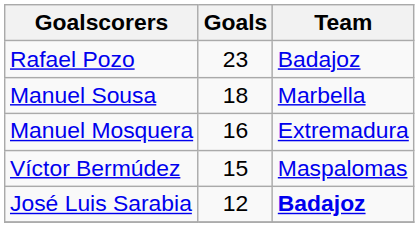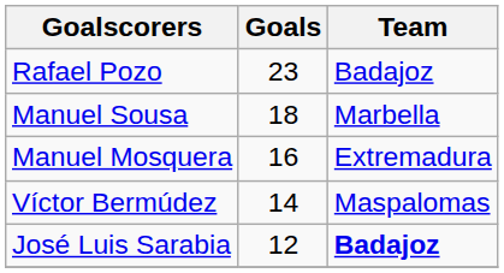 <table class="wikitable sortable">
 <tr>
 <th>Goalscorers</th>
 <th>Goals</th>
 <th>Team</th>
 </tr>
 <tr>
 <td> <a href='#'>Rafael Pozo</a></td>
 <td style="text-align:center;">23</td>
 <td><a href='#'>Badajoz</a></td>
 </tr>
 <tr>
 <td> <a href='#'>Manuel Sousa</a></td>
 <td style="text-align:center;">18</td>
 <td><a href='#'>Marbella</a></td>
 </tr>
 <tr>
 <td> <a href='#'>Manuel Mosquera</a></td>
 <td style="text-align:center;">16</td>
 <td><a href='#'>Extremadura</a></td>
 </tr>
 <tr>
 <td> <a href='#'>Víctor Bermúdez</a></td>
-<td style="text-align:center;">15</td>
+<td style="text-align:center;">14</td>
 <td><a href='#'>Maspalomas</a></td>
 </tr>
 <tr>
 <td> <a href='#'>José Luis Sarabia</a></td>
 <td style="text-align:center;">12</td>
 <td><strong><a href='#'>Badajoz</a></strong></td>
 </tr>
 <tr>
 </tr>
 </table>
